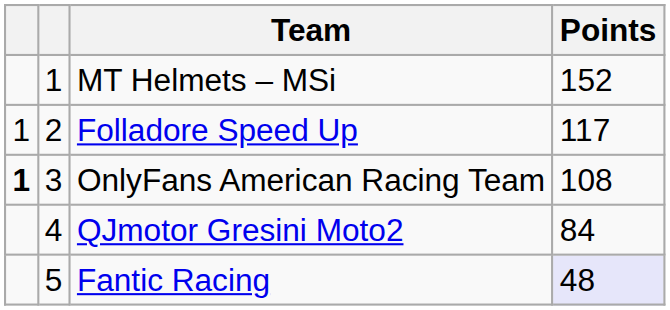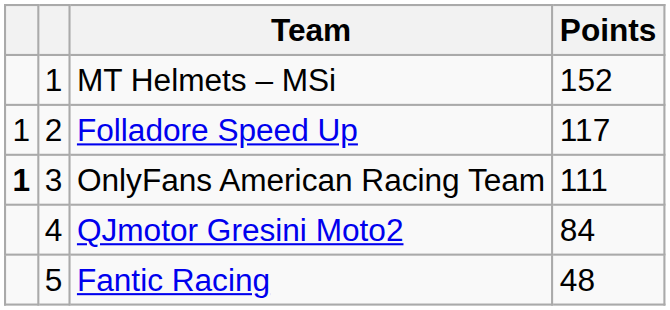 <table class="wikitable" style="font-size: 95%;">
 <tr>
 <th></th>
 <th></th>
 <th>Team</th>
 <th>Points</th>
 </tr>
 <tr>
 <td></td>
 <td align=center>1</td>
 <td> MT Helmets – MSi</td>
 <td align=left>152</td>
 </tr>
 <tr>
 <td> 1</td>
 <td align=center>2</td>
 <td> <a href='#'>Folladore Speed Up</a></td>
 <td align=left>117</td>
 </tr>
 <tr>
 <td><strong> 1</strong></td>
 <td align=center>3</td>
 <td> OnlyFans American Racing Team</td>
-<td align=left>108</td>
+<td align=left>111</td>
 </tr>
 <tr>
 <td></td>
 <td align=center>4</td>
 <td> <a href='#'>QJmotor Gresini Moto2</a></td>
 <td align=left>84</td>
 </tr>
 <tr>
 <td></td>
 <td align=center>5</td>
 <td> <a href='#'>Fantic Racing</a></td>
-<td align=left style="background: lavender;">48</td>
+<td align=left>48</td>
 </tr>
 </table>
